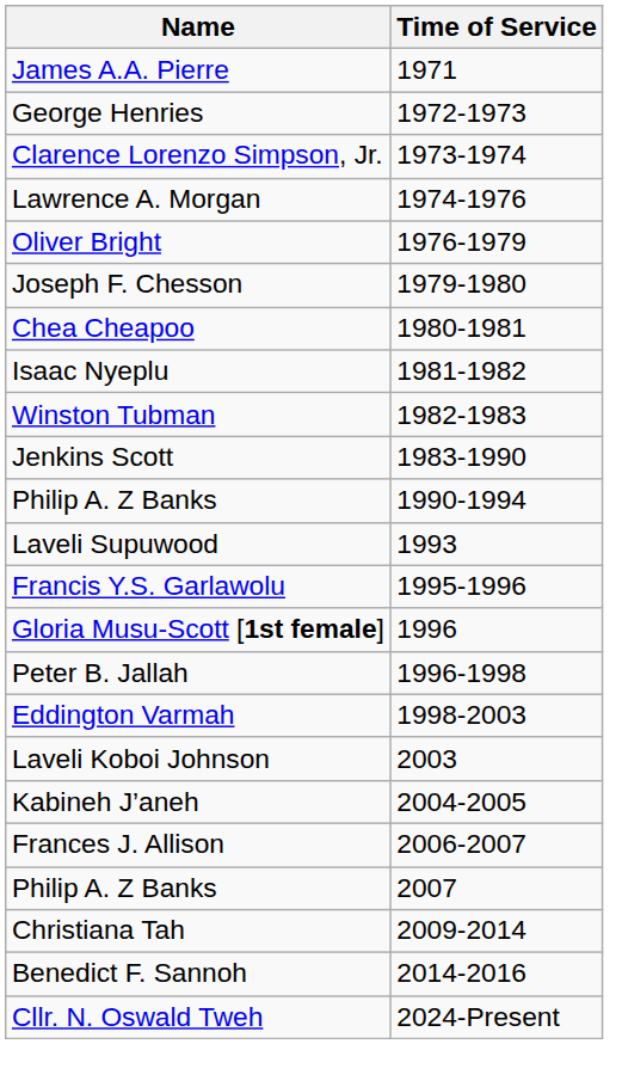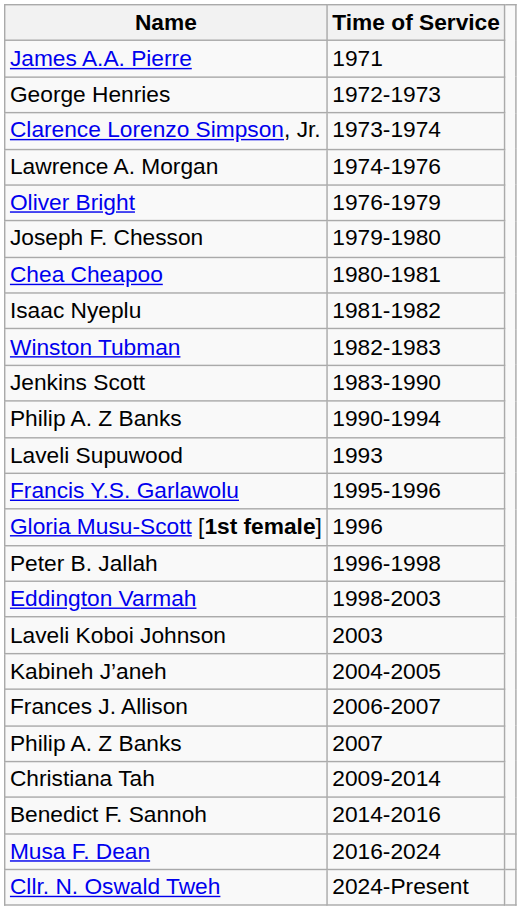 <table class="wikitable">
 <tr>
 <th>Name</th>
 <th>Time of Service</th>
 </tr>
 <tr>
 <td><a href='#'>James A.A. Pierre</a></td>
 <td>1971</td>
 </tr>
 <tr>
 <td>George Henries</td>
 <td>1972-1973</td>
 </tr>
 <tr>
 <td><a href='#'>Clarence Lorenzo Simpson</a>, Jr.</td>
 <td>1973-1974</td>
 </tr>
 <tr>
 <td>Lawrence A. Morgan</td>
 <td>1974-1976</td>
 </tr>
 <tr>
 <td><a href='#'>Oliver Bright</a></td>
 <td>1976-1979</td>
 </tr>
 <tr>
 <td>Joseph F. Chesson</td>
 <td>1979-1980</td>
 </tr>
 <tr>
 <td><a href='#'>Chea Cheapoo</a></td>
 <td>1980-1981</td>
 </tr>
 <tr>
 <td>Isaac Nyeplu</td>
 <td>1981-1982</td>
 </tr>
 <tr>
 <td><a href='#'>Winston Tubman</a></td>
 <td>1982-1983</td>
 </tr>
 <tr>
 <td>Jenkins Scott</td>
 <td>1983-1990</td>
 </tr>
 <tr>
 <td>Philip A. Z Banks</td>
 <td>1990-1994</td>
 </tr>
 <tr>
 <td>Laveli Supuwood</td>
 <td>1993</td>
 </tr>
 <tr>
 <td><a href='#'>Francis Y.S. Garlawolu</a></td>
 <td>1995-1996</td>
 </tr>
 <tr>
 <td><a href='#'>Gloria Musu-Scott</a> [<strong>1st female</strong>]</td>
 <td>1996</td>
 </tr>
 <tr>
 <td>Peter B. Jallah</td>
 <td>1996-1998</td>
 </tr>
 <tr>
 <td><a href='#'>Eddington Varmah</a></td>
 <td>1998-2003</td>
 </tr>
 <tr>
 <td>Laveli Koboi Johnson</td>
 <td>2003</td>
 </tr>
 <tr>
 <td>Kabineh J’aneh</td>
 <td>2004-2005</td>
 </tr>
 <tr>
 <td>Frances J. Allison</td>
 <td>2006-2007</td>
 </tr>
 <tr>
 <td>Philip A. Z Banks</td>
 <td>2007</td>
 </tr>
 <tr>
 <td>Christiana Tah</td>
 <td>2009-2014</td>
 </tr>
 <tr>
 <td>Benedict F. Sannoh</td>
 <td>2014-2016</td>
 </tr>
 <tr>
+<td><a href='#'>Musa F. Dean</a></td>
+<td>2016-2024</td>
+<td></td>
+</tr>
+<tr>
 <td><a href='#'>Cllr. N. Oswald Tweh</a></td>
 <td>2024-Present</td>
 </tr>
 </table>
